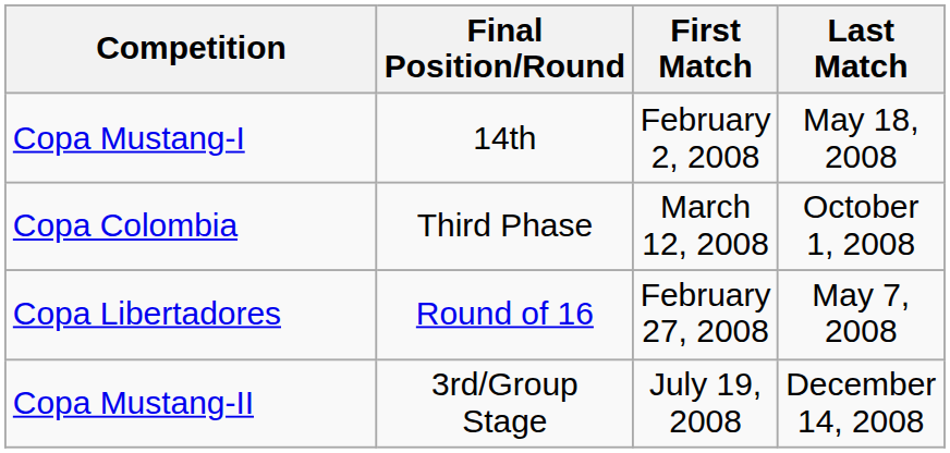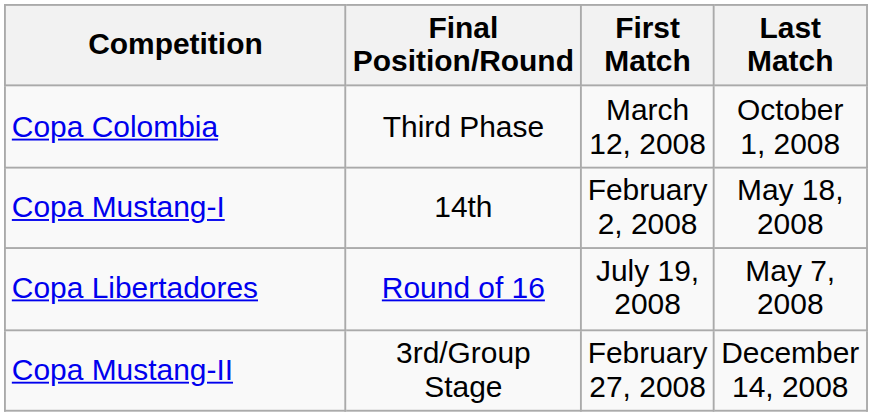 <table class="wikitable" style="text-align:center;">
 <tr>
 <th width=175>Competition</th>
 <th width=20>Final Position/Round</th>
 <th width=20>First Match</th>
 <th width=20>Last Match</th>
 </tr>
 <tr>
+<td align="left"><a href='#'>Copa Colombia</a></td>
+<td>Third Phase</td>
+<td>March 12, 2008</td>
+<td>October 1, 2008</td>
+</tr>
+<tr>
 <td align="left"><a href='#'>Copa Mustang-I</a></td>
 <td>14th</td>
 <td>February 2, 2008</td>
 <td>May 18, 2008</td>
 </tr>
 <tr>
-<td align="left"><a href='#'>Copa Colombia</a></td>
-<td>Third Phase</td>
-<td>March 12, 2008</td>
-<td>October 1, 2008</td>
-</tr>
-<tr>
 <td align="left"><a href='#'>Copa Libertadores</a></td>
 <td><a href='#'>Round of 16</a></td>
-<td>February 27, 2008</td>
+<td>July 19, 2008</td>
 <td>May 7, 2008</td>
 </tr>
 <tr>
 <td align="left"><a href='#'>Copa Mustang-II</a></td>
 <td>3rd/Group Stage</td>
-<td>July 19, 2008</td>
+<td>February 27, 2008</td>
 <td>December 14, 2008</td>
 </tr>
 </table>
